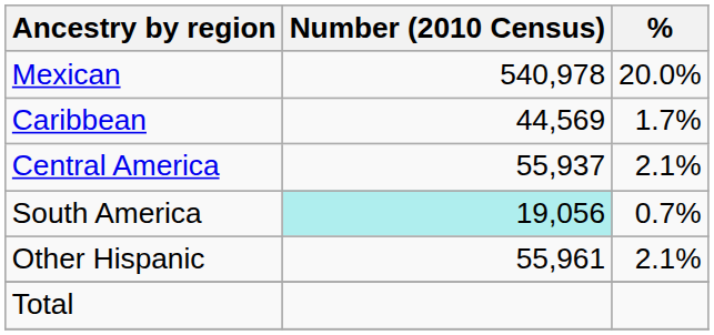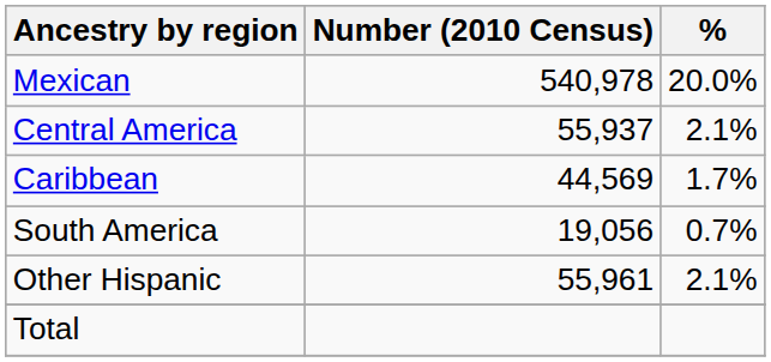 <table class="wikitable sortable" style>
 <tr>
 <th>Ancestry by region</th>
 <th>Number (2010 Census)</th>
 <th>% </th>
 </tr>
 <tr>
 <td><a href='#'>Mexican</a></td>
 <td style="text-align:right;">540,978</td>
 <td style="text-align:right;">20.0%</td>
 </tr>
 <tr>
+<td><a href='#'>Central America</a></td>
+<td style="text-align:right;">55,937</td>
+<td style="text-align:right;">2.1%</td>
+</tr>
+<tr>
 <td><a href='#'>Caribbean</a></td>
 <td style="text-align:right;">44,569</td>
 <td style="text-align:right;">1.7%</td>
 </tr>
 <tr>
-<td><a href='#'>Central America</a></td>
-<td style="text-align:right;">55,937</td>
-<td style="text-align:right;">2.1%</td>
-</tr>
-<tr>
 <td>South America</td>
-<td style="background: paleturquoise; text-align:right;">19,056</td>
+<td style="text-align:right;">19,056</td>
 <td style="text-align:right;">0.7%</td>
 </tr>
 <tr>
 <td>Other Hispanic</td>
 <td style="text-align:right;">55,961</td>
 <td style="text-align:right;">2.1%</td>
 </tr>
 <tr>
 </tr>
 <tr class="sortbottom">
 <td>Total</td>
 <td style="text-align:right;"></td>
 <td style="text-align:right;"></td>
 </tr>
 <tr>
 </tr>
 </table>
